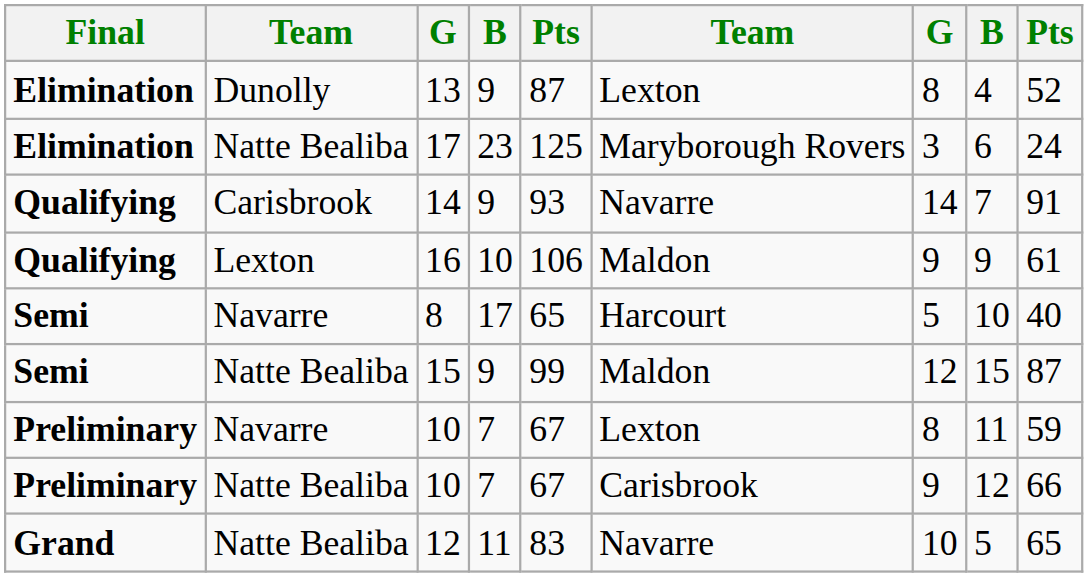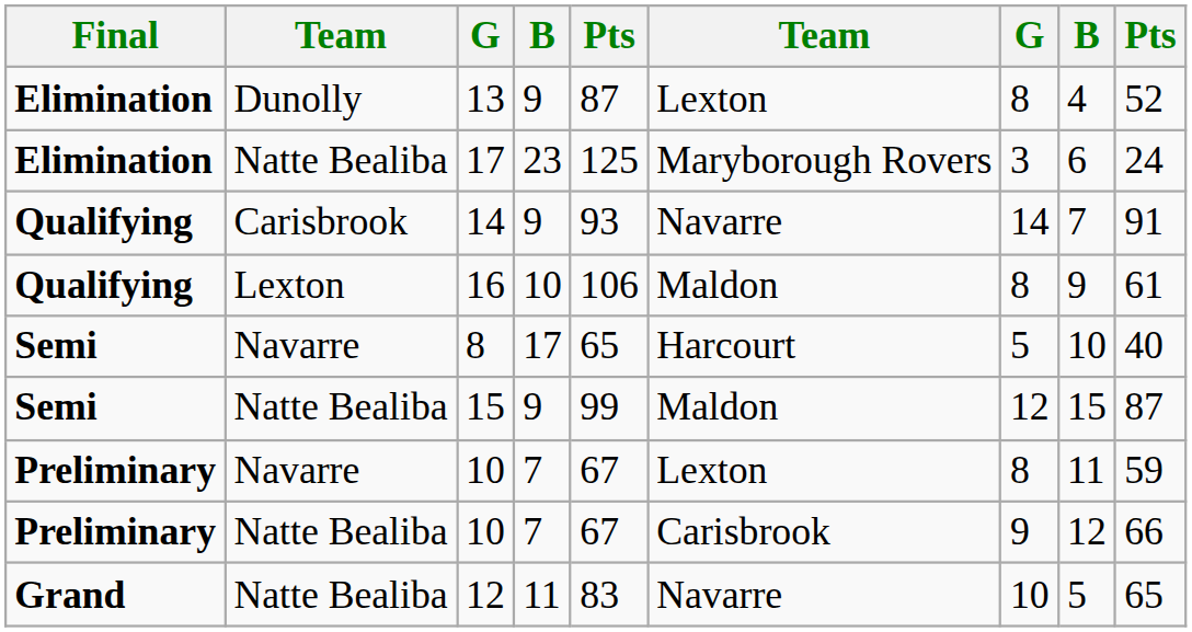 <table class="wikitable">
 <tr>
 <th style="color:green">Final</th>
 <th style="color:green">Team</th>
 <th style="color:green">G</th>
 <th style="color:green">B</th>
 <th style="color:green">Pts</th>
 <th style="color:green">Team</th>
 <th style="color:green">G</th>
 <th style="color:green">B</th>
 <th style="color:green">Pts</th>
 </tr>
 <tr>
 <td><strong>Elimination</strong></td>
 <td>Dunolly</td>
 <td>13</td>
 <td>9</td>
 <td>87</td>
 <td>Lexton</td>
 <td>8</td>
 <td>4</td>
 <td>52</td>
 </tr>
 <tr>
 <td><strong>Elimination</strong></td>
 <td>Natte Bealiba</td>
 <td>17</td>
 <td>23</td>
 <td>125</td>
 <td>Maryborough Rovers</td>
 <td>3</td>
 <td>6</td>
 <td>24</td>
 </tr>
 <tr>
 <td><strong>Qualifying</strong></td>
 <td>Carisbrook</td>
 <td>14</td>
 <td>9</td>
 <td>93</td>
 <td>Navarre</td>
 <td>14</td>
 <td>7</td>
 <td>91</td>
 </tr>
 <tr>
 <td><strong>Qualifying</strong></td>
 <td>Lexton</td>
 <td>16</td>
 <td>10</td>
 <td>106</td>
 <td>Maldon</td>
-<td>9</td>
+<td>8</td>
 <td>9</td>
 <td>61</td>
 </tr>
 <tr>
 <td><strong>Semi</strong></td>
 <td>Navarre</td>
 <td>8</td>
 <td>17</td>
 <td>65</td>
 <td>Harcourt</td>
 <td>5</td>
 <td>10</td>
 <td>40</td>
 </tr>
 <tr>
 <td><strong>Semi</strong></td>
 <td>Natte Bealiba</td>
 <td>15</td>
 <td>9</td>
 <td>99</td>
 <td>Maldon</td>
 <td>12</td>
 <td>15</td>
 <td>87</td>
 </tr>
 <tr>
 <td><strong>Preliminary</strong></td>
 <td>Navarre</td>
 <td>10</td>
 <td>7</td>
 <td>67</td>
 <td>Lexton</td>
 <td>8</td>
 <td>11</td>
 <td>59</td>
 </tr>
 <tr>
 <td><strong>Preliminary</strong></td>
 <td>Natte Bealiba</td>
 <td>10</td>
 <td>7</td>
 <td>67</td>
 <td>Carisbrook</td>
 <td>9</td>
 <td>12</td>
 <td>66</td>
 </tr>
 <tr>
 <td><strong>Grand</strong></td>
 <td>Natte Bealiba</td>
 <td>12</td>
 <td>11</td>
 <td>83</td>
 <td>Navarre</td>
 <td>10</td>
 <td>5</td>
 <td>65</td>
 </tr>
 </table>
